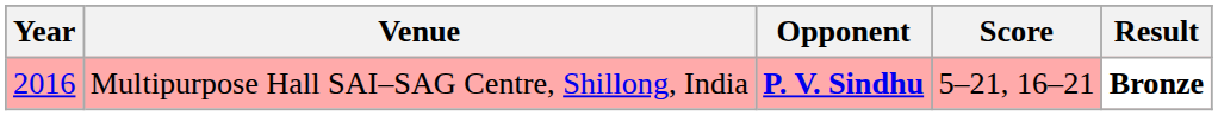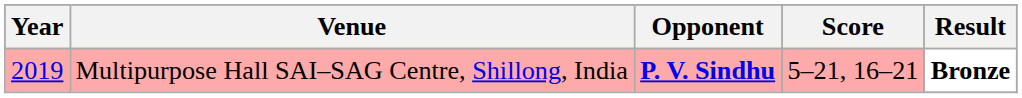 <table class="sortable wikitable" style="font-size: 90%;">
 <tr>
 <th>Year</th>
 <th>Venue</th>
 <th>Opponent</th>
 <th>Score</th>
 <th>Result</th>
 </tr>
 <tr style="background:#FFAAAA">
-<td align="center"><a href='#'>2016</a></td>
+<td align="center"><a href='#'>2019</a></td>
 <td align="left">Multipurpose Hall SAI–SAG Centre, <a href='#'>Shillong</a>, India</td>
 <td align="left"><strong> <a href='#'>P. V. Sindhu</a></strong></td>
 <td align="left">5–21, 16–21</td>
 <td style="text-align:left; background:white"> <strong>Bronze</strong></td>
 </tr>
 </table>
